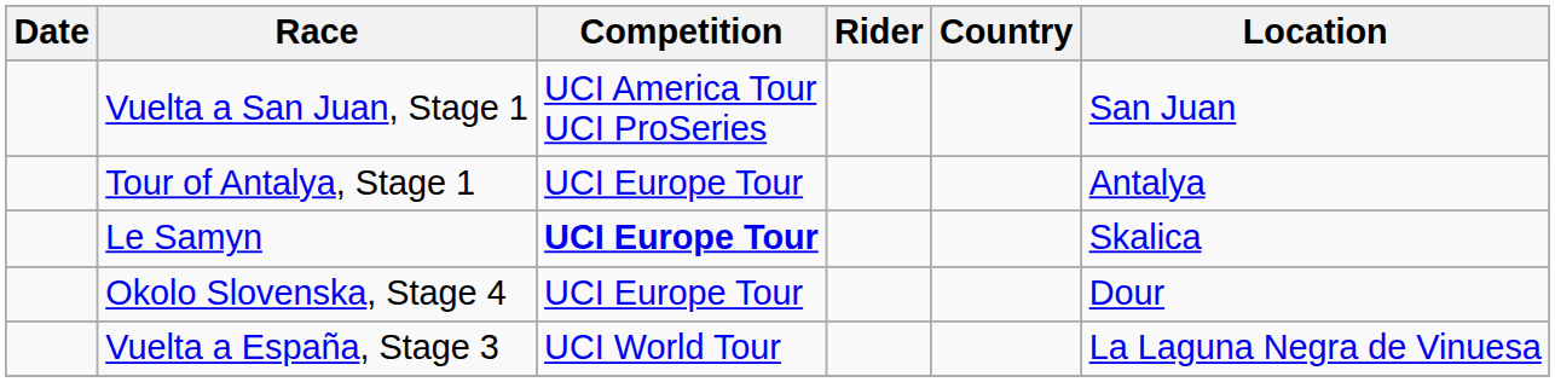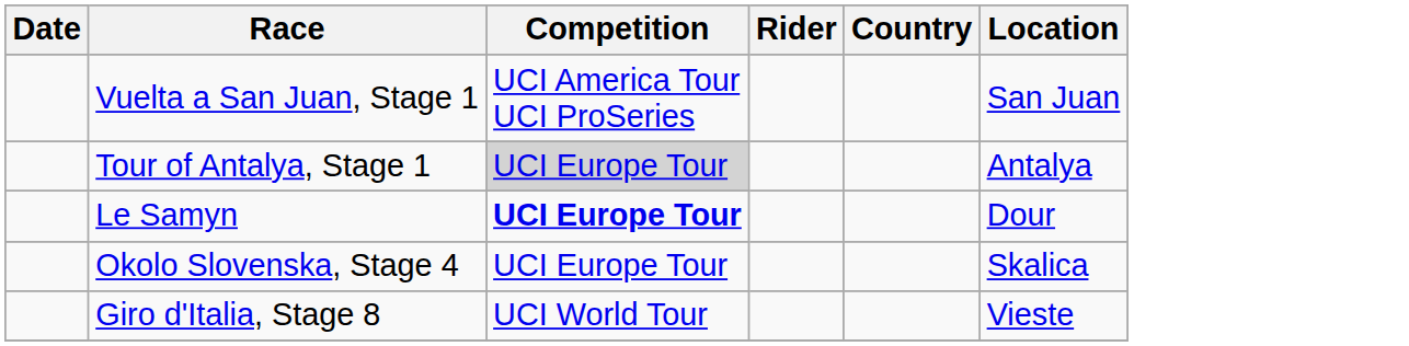 <table class="wikitable sortable">
 <tr>
 <th>Date</th>
 <th>Race</th>
 <th>Competition</th>
 <th>Rider</th>
 <th>Country</th>
 <th>Location</th>
 </tr>
 <tr>
 <td></td>
 <td><a href='#'>Vuelta a San Juan</a>, Stage 1</td>
 <td><a href='#'>UCI America Tour</a> <br> <a href='#'>UCI ProSeries</a></td>
 <td></td>
 <td></td>
 <td><a href='#'>San Juan</a></td>
 </tr>
 <tr>
 <td></td>
 <td><a href='#'>Tour of Antalya</a>, Stage 1</td>
-<td><a href='#'>UCI Europe Tour</a></td>
+<td style="background: lightgrey;"><a href='#'>UCI Europe Tour</a></td>
 <td></td>
 <td></td>
 <td><a href='#'>Antalya</a></td>
 </tr>
 <tr>
 <td></td>
 <td><a href='#'>Le Samyn</a></td>
 <td><strong><a href='#'>UCI Europe Tour</a></strong></td>
 <td></td>
 <td></td>
-<td><a href='#'>Skalica</a></td>
+<td><a href='#'>Dour</a></td>
 </tr>
 <tr>
 <td></td>
 <td><a href='#'>Okolo Slovenska</a>, Stage 4</td>
 <td><a href='#'>UCI Europe Tour</a></td>
 <td></td>
 <td></td>
-<td><a href='#'>Dour</a></td>
+<td><a href='#'>Skalica</a></td>
 </tr>
 <tr>
 <td></td>
-<td><a href='#'>Vuelta a España</a>, Stage 3</td>
+<td><a href='#'>Giro d'Italia</a>, Stage 8</td>
 <td><a href='#'>UCI World Tour</a></td>
 <td></td>
 <td></td>
-<td><a href='#'>La Laguna Negra de Vinuesa</a></td>
+<td><a href='#'>Vieste</a></td>
 </tr>
 <tr>
 </tr>
 </table>
